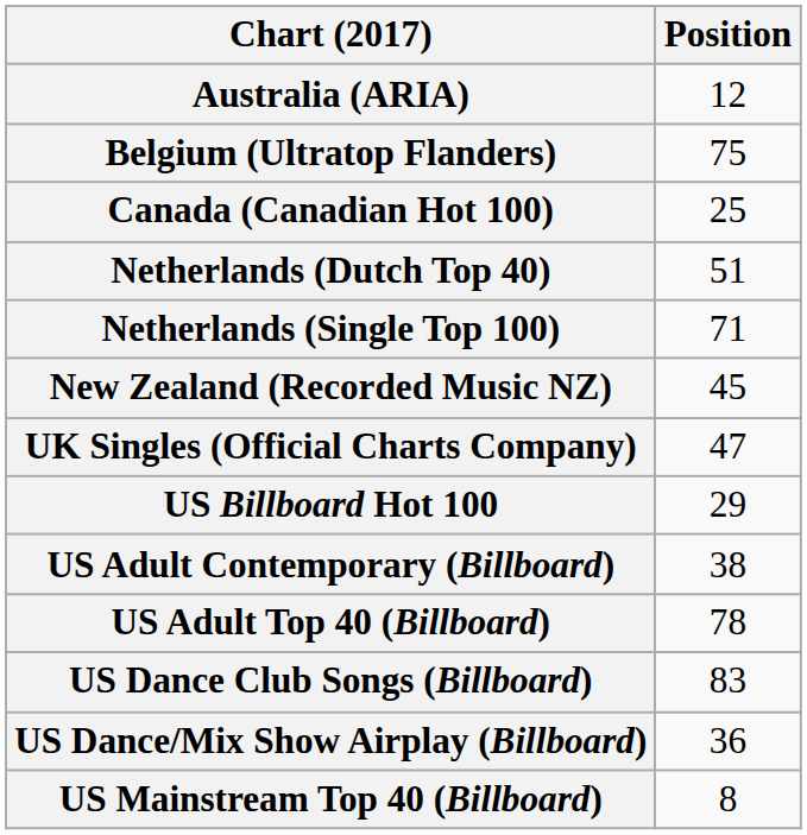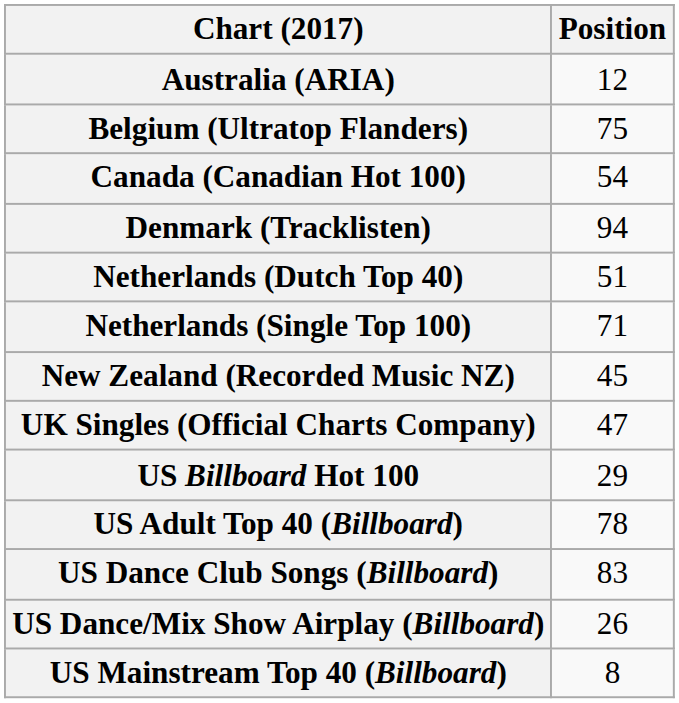 <table class="wikitable sortable plainrowheaders" style="text-align:center">
 <tr>
 <th scope="col">Chart (2017)</th>
 <th scope="col">Position</th>
 </tr>
 <tr>
 <th scope="row">Australia (ARIA)</th>
 <td>12</td>
 </tr>
 <tr>
 <th scope="row">Belgium (Ultratop Flanders)</th>
 <td>75</td>
 </tr>
 <tr>
 <th scope="row">Canada (Canadian Hot 100)</th>
-<td>25</td>
+<td>54</td>
+</tr>
+<tr>
+<th scope="row">Denmark (Tracklisten)</th>
+<td>94</td>
 </tr>
 <tr>
 <th scope="row">Netherlands (Dutch Top 40)</th>
 <td>51</td>
 </tr>
 <tr>
 <th scope="row">Netherlands (Single Top 100)</th>
 <td>71</td>
 </tr>
 <tr>
 <th scope="row">New Zealand (Recorded Music NZ)</th>
 <td>45</td>
 </tr>
 <tr>
 <th scope="row">UK Singles (Official Charts Company)</th>
 <td>47</td>
 </tr>
 <tr>
 <th scope="row">US <em>Billboard</em> Hot 100</th>
 <td>29</td>
 </tr>
 <tr>
-<th scope="row">US Adult Contemporary (<em>Billboard</em>)</th>
-<td>38</td>
-</tr>
-<tr>
 <th scope="row">US Adult Top 40 (<em>Billboard</em>)</th>
 <td>78</td>
 </tr>
 <tr>
 <th scope="row">US Dance Club Songs (<em>Billboard</em>)</th>
 <td>83</td>
 </tr>
 <tr>
 <th scope="row">US Dance/Mix Show Airplay (<em>Billboard</em>)</th>
-<td>36</td>
+<td>26</td>
 </tr>
 <tr>
 <th scope="row">US Mainstream Top 40 (<em>Billboard</em>)</th>
 <td>8</td>
 </tr>
 </table>
